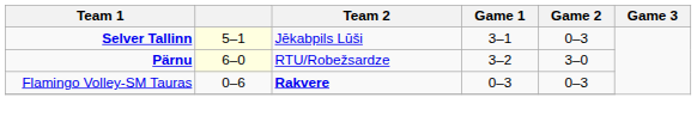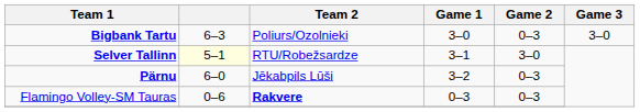 <table class=wikitable style="text-align:center">
 <tr>
 <th width=210>Team 1</th>
 <th width=80></th>
 <th width=210>Team 2</th>
 <th width=80>Game 1</th>
 <th width=80>Game 2</th>
 <th width=80>Game 3</th>
 </tr>
 <tr>
+<td align=right><strong><a href='#'>Bigbank Tartu</a> </strong></td>
+<td>6–3</td>
+<td align=left> <a href='#'>Poliurs/Ozolnieki</a></td>
+<td>3–0</td>
+<td>0–3</td>
+<td>3–0</td>
+</tr>
+<tr>
 <td align=right><strong><a href='#'>Selver Tallinn</a> </strong></td>
 <td style="background: lightyellow;">5–1</td>
-<td align=left> <a href='#'>Jēkabpils Lūši</a></td>
+<td align=left> <a href='#'>RTU/Robežsardze</a></td>
 <td>3–1</td>
-<td>0–3</td>
+<td>3–0</td>
 </tr>
 <tr>
 <td align=right><strong><a href='#'>Pärnu</a> </strong></td>
-<td style="background: lightyellow;">6–0</td>
-<td align=left> <a href='#'>RTU/Robežsardze</a></td>
+<td>6–0</td>
+<td align=left> <a href='#'>Jēkabpils Lūši</a></td>
 <td>3–2</td>
-<td>3–0</td>
+<td>0–3</td>
 </tr>
 <tr>
 <td align=right><a href='#'>Flamingo Volley-SM Tauras</a> </td>
 <td>0–6</td>
 <td align=left> <strong><a href='#'>Rakvere</a></strong></td>
 <td>0–3</td>
 <td>0–3</td>
 </tr>
 <tr>
 </tr>
 </table>
